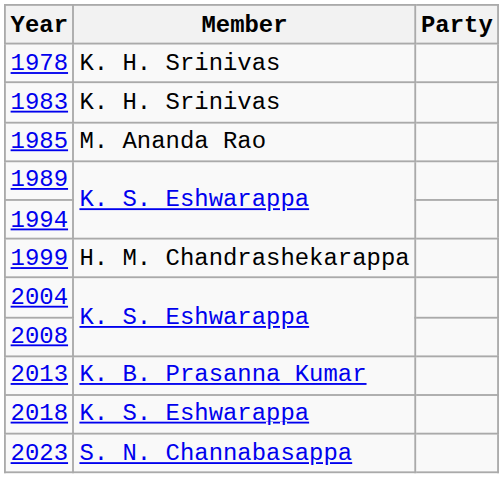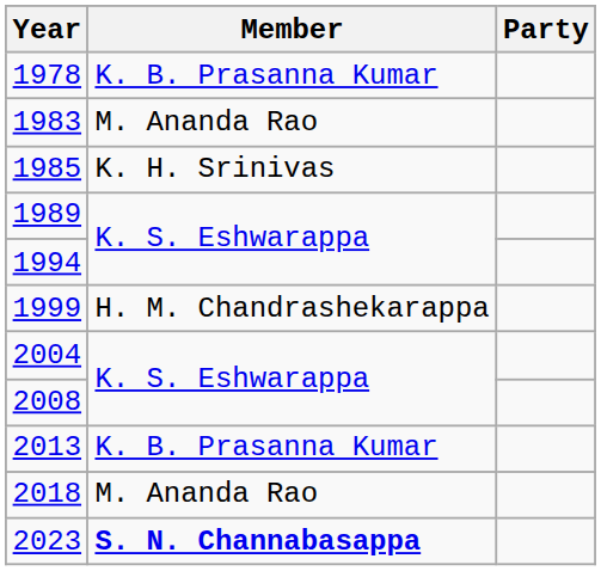 <table class="wikitable sortable">
 <tr>
 <th>Year</th>
 <th>Member</th>
 <th colspan="2">Party</th>
 </tr>
 <tr>
 <td><a href='#'>1978</a></td>
-<td>K. H. Srinivas</td>
+<td><a href='#'>K. B. Prasanna Kumar</a></td>
 <td></td>
 </tr>
 <tr>
 <td><a href='#'>1983</a></td>
-<td>K. H. Srinivas</td>
+<td>M. Ananda Rao</td>
 <td></td>
 </tr>
 <tr>
 <td><a href='#'>1985</a></td>
-<td>M. Ananda Rao</td>
+<td>K. H. Srinivas</td>
 <td></td>
 </tr>
 <tr>
 <td><a href='#'>1989</a></td>
 <td rowspan="2"><a href='#'>K. S. Eshwarappa</a></td>
 <td></td>
 </tr>
 <tr>
 <td><a href='#'>1994</a></td>
 </tr>
 <tr>
 <td><a href='#'>1999</a></td>
 <td>H. M. Chandrashekarappa</td>
 <td></td>
 </tr>
 <tr>
 <td><a href='#'>2004</a></td>
 <td rowspan="2"><a href='#'>K. S. Eshwarappa</a></td>
 <td></td>
 </tr>
 <tr>
 <td><a href='#'>2008</a></td>
 </tr>
 <tr>
 <td><a href='#'>2013</a></td>
 <td><a href='#'>K. B. Prasanna Kumar</a></td>
 <td></td>
 </tr>
 <tr>
 <td><a href='#'>2018</a></td>
-<td><a href='#'>K. S. Eshwarappa</a></td>
+<td>M. Ananda Rao</td>
 <td></td>
 </tr>
 <tr>
 <td><a href='#'>2023</a></td>
-<td><a href='#'>S. N. Channabasappa</a></td>
+<td><strong><a href='#'>S. N. Channabasappa</a></strong></td>
 </tr>
 </table>
